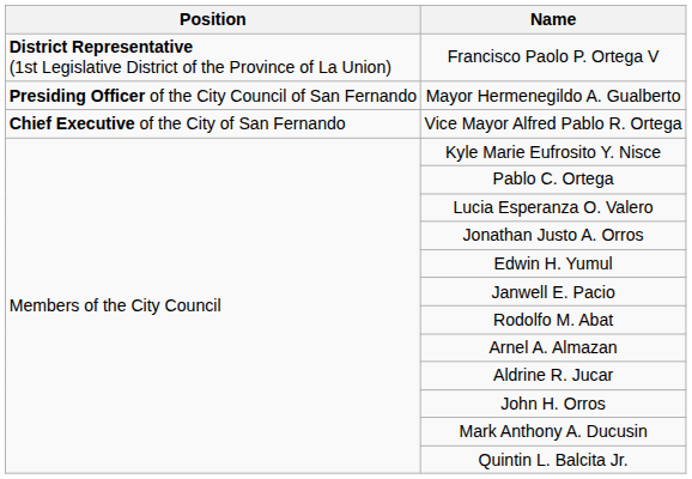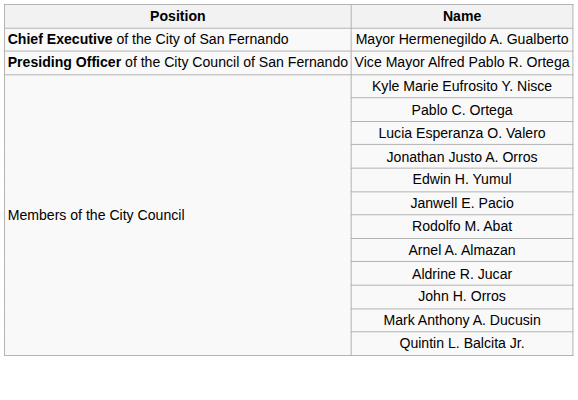 <table class="wikitable" style="line-height:1.20em; font-size:100%;">
 <tr>
 <th>Position</th>
 <th>Name</th>
 </tr>
 <tr>
-<td><strong>District Representative</strong><br>(1st Legislative District of the Province of La Union)</td>
-<td style="text-align:center;">Francisco Paolo P. Ortega V</td>
+<td><strong>Chief Executive</strong> of the City of San Fernando</td>
+<td style="text-align:center;">Mayor Hermenegildo A. Gualberto</td>
 </tr>
 <tr>
 <td><strong>Presiding Officer</strong> of the City Council of San Fernando</td>
-<td style="text-align:center;">Mayor Hermenegildo A. Gualberto</td>
-</tr>
-<tr>
-<td><strong>Chief Executive</strong> of the City of San Fernando</td>
 <td style="text-align:center;">Vice Mayor Alfred Pablo R. Ortega</td>
 </tr>
 <tr>
 <td rowspan="12">Members of the City Council</td>
 <td style="text-align:center;">Kyle Marie Eufrosito Y. Nisce</td>
 </tr>
 <tr>
 <td style="text-align:center;">Pablo C. Ortega</td>
 </tr>
 <tr>
 <td style="text-align:center;">Lucia Esperanza O. Valero</td>
 </tr>
 <tr>
 <td style="text-align:center;">Jonathan Justo A. Orros</td>
 </tr>
 <tr>
 <td style="text-align:center;">Edwin H. Yumul</td>
 </tr>
 <tr>
 <td style="text-align:center;">Janwell E. Pacio</td>
 </tr>
 <tr>
 <td style="text-align:center;">Rodolfo M. Abat</td>
 </tr>
 <tr>
 <td style="text-align:center;">Arnel A. Almazan</td>
 </tr>
 <tr>
 <td style="text-align:center;">Aldrine R. Jucar</td>
 </tr>
 <tr>
 <td style="text-align:center;">John H. Orros</td>
 </tr>
 <tr>
 <td style="text-align:center;">Mark Anthony A. Ducusin</td>
 </tr>
 <tr>
 <td style="text-align:center;">Quintin L. Balcita Jr.</td>
 </tr>
 </table>
